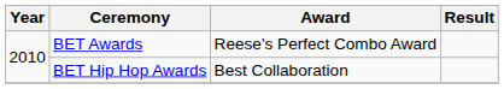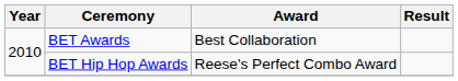 <table class="wikitable plainrowheaders">
 <tr>
 <th>Year</th>
 <th>Ceremony</th>
 <th>Award</th>
 <th>Result</th>
 </tr>
 <tr>
 <td rowspan="2">2010</td>
 <td><a href='#'>BET Awards</a></td>
-<td>Reese's Perfect Combo Award</td>
+<td>Best Collaboration</td>
 <td></td>
 </tr>
 <tr>
 <td><a href='#'>BET Hip Hop Awards</a></td>
-<td>Best Collaboration</td>
+<td>Reese's Perfect Combo Award</td>
 <td></td>
 </tr>
 <tr>
 </tr>
 </table>
